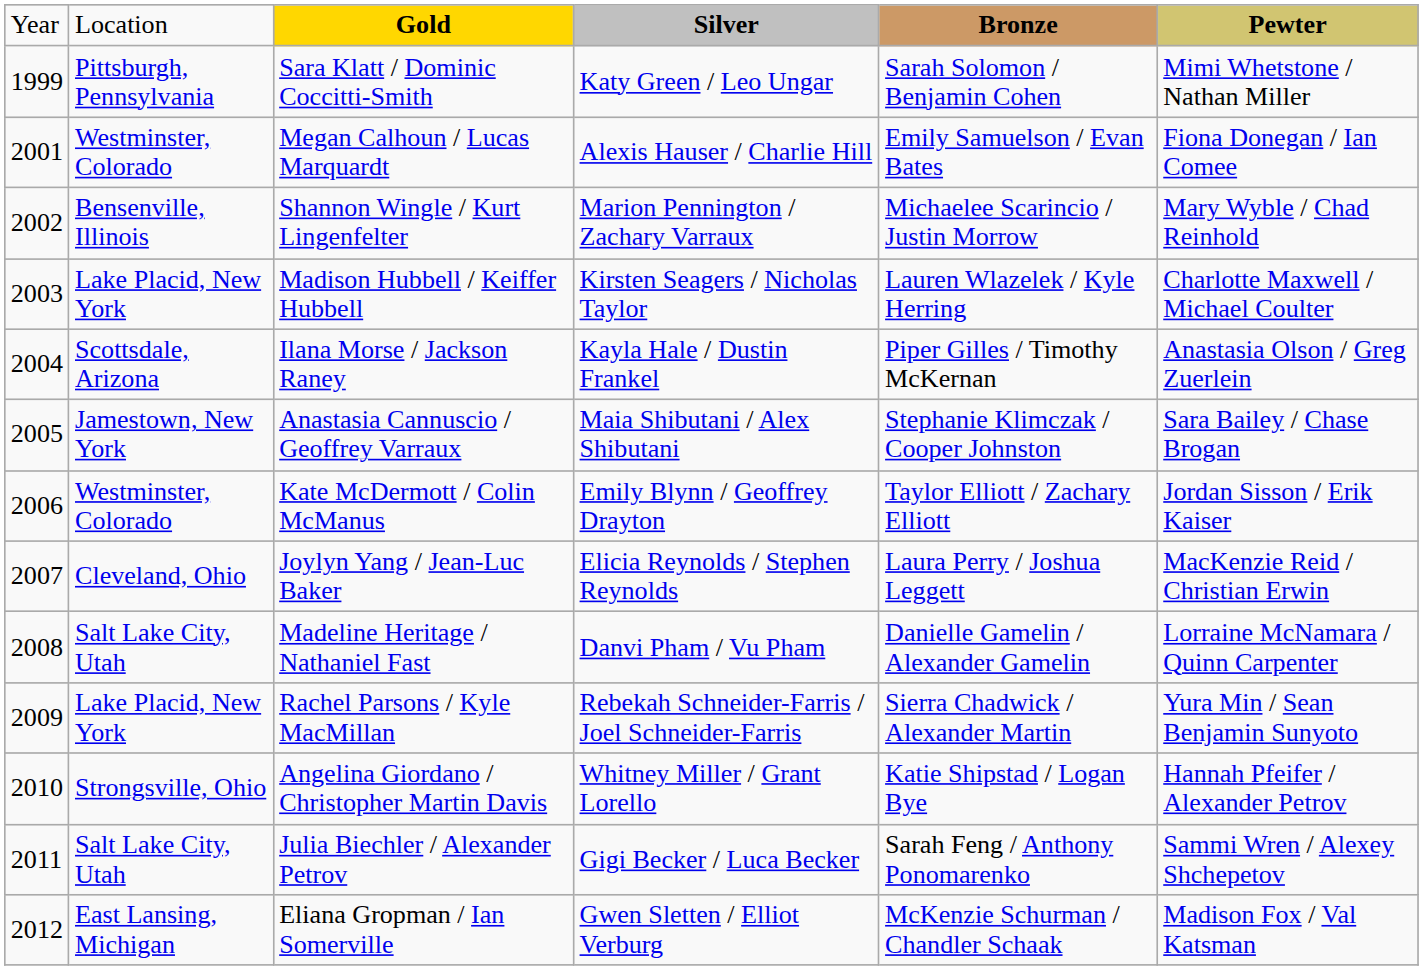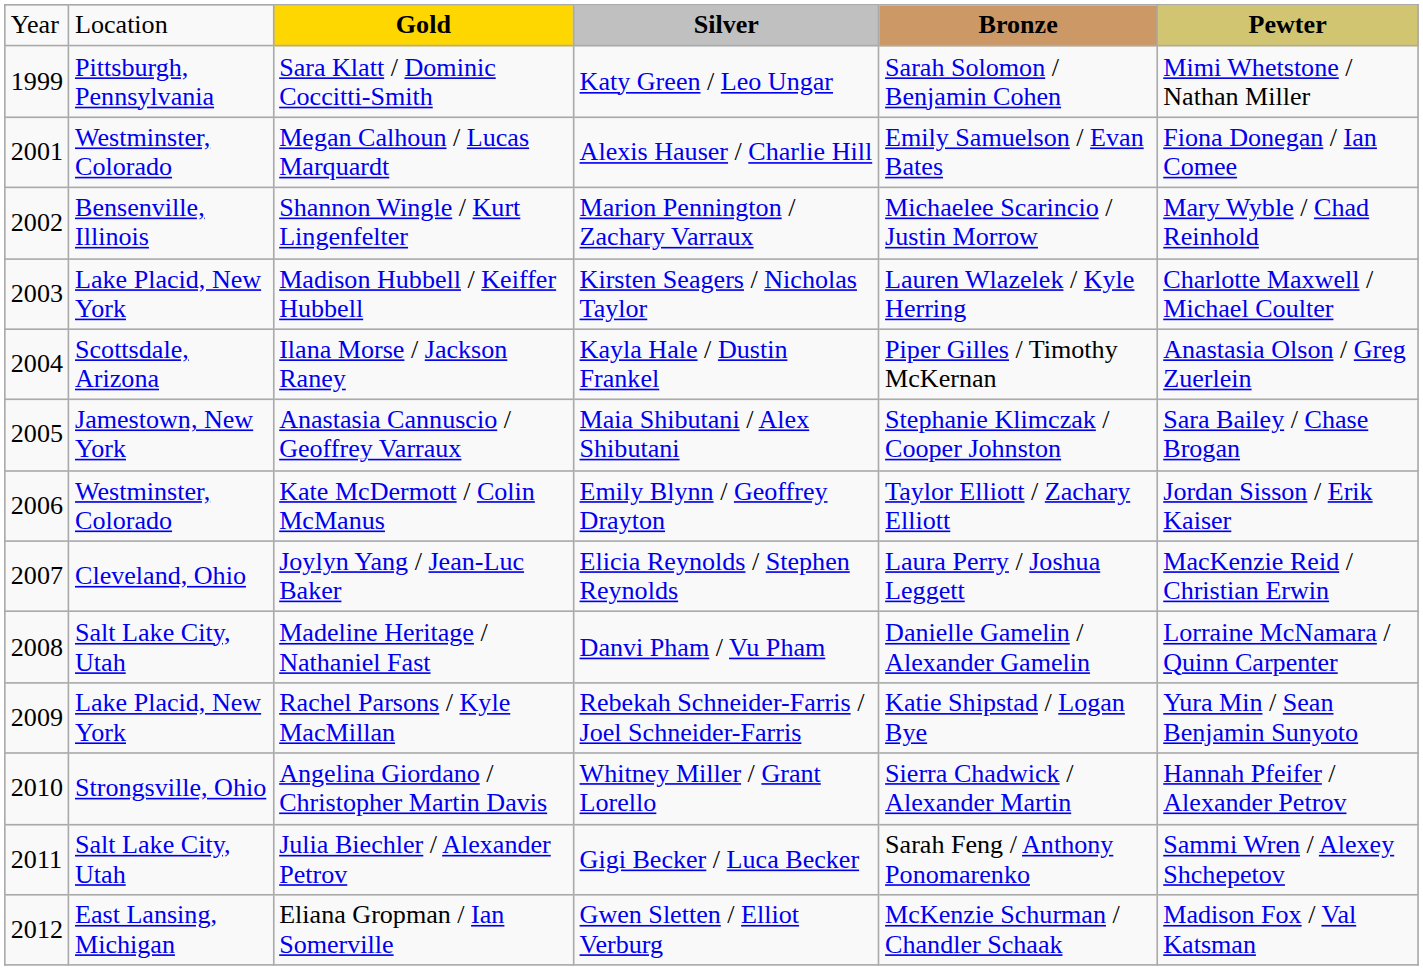 <table class="wikitable">
 <tr>
 <td>Year</td>
 <td>Location</td>
 <td align="center" bgcolor="gold"><strong>Gold</strong></td>
 <td align="center" bgcolor="silver"><strong>Silver</strong></td>
 <td align="center" bgcolor="cc9966"><strong>Bronze</strong></td>
 <td align="center" bgcolor="#d1c571"><strong>Pewter</strong></td>
 </tr>
 <tr>
 <td>1999</td>
 <td><a href='#'>Pittsburgh, Pennsylvania</a></td>
 <td><a href='#'>Sara Klatt</a> / <a href='#'>Dominic Coccitti-Smith</a></td>
 <td><a href='#'>Katy Green</a> / <a href='#'>Leo Ungar</a></td>
 <td><a href='#'>Sarah Solomon</a> / <a href='#'>Benjamin Cohen</a></td>
 <td><a href='#'>Mimi Whetstone</a> / Nathan Miller</td>
 </tr>
 <tr>
 <td>2001</td>
 <td><a href='#'>Westminster, Colorado</a></td>
 <td><a href='#'>Megan Calhoun</a> / <a href='#'>Lucas Marquardt</a></td>
 <td><a href='#'>Alexis Hauser</a> / <a href='#'>Charlie Hill</a></td>
 <td><a href='#'>Emily Samuelson</a> / <a href='#'>Evan Bates</a></td>
 <td><a href='#'>Fiona Donegan</a> / <a href='#'>Ian Comee</a></td>
 </tr>
 <tr>
 <td>2002</td>
 <td><a href='#'>Bensenville, Illinois</a></td>
 <td><a href='#'>Shannon Wingle</a> / <a href='#'>Kurt Lingenfelter</a></td>
 <td><a href='#'>Marion Pennington</a> / <a href='#'>Zachary Varraux</a></td>
 <td><a href='#'>Michaelee Scarincio</a> / <a href='#'>Justin Morrow</a></td>
 <td><a href='#'>Mary Wyble</a> / <a href='#'>Chad Reinhold</a></td>
 </tr>
 <tr>
 <td>2003</td>
 <td><a href='#'>Lake Placid, New York</a></td>
 <td><a href='#'>Madison Hubbell</a> / <a href='#'>Keiffer Hubbell</a></td>
 <td><a href='#'>Kirsten Seagers</a> / <a href='#'>Nicholas Taylor</a></td>
 <td><a href='#'>Lauren Wlazelek</a> / <a href='#'>Kyle Herring</a></td>
 <td><a href='#'>Charlotte Maxwell</a> / <a href='#'>Michael Coulter</a></td>
 </tr>
 <tr>
 <td>2004</td>
 <td><a href='#'>Scottsdale, Arizona</a></td>
 <td><a href='#'>Ilana Morse</a> / <a href='#'>Jackson Raney</a></td>
 <td><a href='#'>Kayla Hale</a> / <a href='#'>Dustin Frankel</a></td>
 <td><a href='#'>Piper Gilles</a> / Timothy McKernan</td>
 <td><a href='#'>Anastasia Olson</a> / <a href='#'>Greg Zuerlein</a></td>
 </tr>
 <tr>
 <td>2005</td>
 <td><a href='#'>Jamestown, New York</a></td>
 <td><a href='#'>Anastasia Cannuscio</a> / <a href='#'>Geoffrey Varraux</a></td>
 <td><a href='#'>Maia Shibutani</a> / <a href='#'>Alex Shibutani</a></td>
 <td><a href='#'>Stephanie Klimczak</a> / <a href='#'>Cooper Johnston</a></td>
 <td><a href='#'>Sara Bailey</a> / <a href='#'>Chase Brogan</a></td>
 </tr>
 <tr>
 <td>2006</td>
 <td><a href='#'>Westminster, Colorado</a></td>
 <td><a href='#'>Kate McDermott</a> / <a href='#'>Colin McManus</a></td>
 <td><a href='#'>Emily Blynn</a> / <a href='#'>Geoffrey Drayton</a></td>
 <td><a href='#'>Taylor Elliott</a> / <a href='#'>Zachary Elliott</a></td>
 <td><a href='#'>Jordan Sisson</a> / <a href='#'>Erik Kaiser</a></td>
 </tr>
 <tr>
 <td>2007</td>
 <td><a href='#'>Cleveland, Ohio</a></td>
 <td><a href='#'>Joylyn Yang</a> / <a href='#'>Jean-Luc Baker</a></td>
 <td><a href='#'>Elicia Reynolds</a> / <a href='#'>Stephen Reynolds</a></td>
 <td><a href='#'>Laura Perry</a> / <a href='#'>Joshua Leggett</a></td>
 <td><a href='#'>MacKenzie Reid</a> / <a href='#'>Christian Erwin</a></td>
 </tr>
 <tr>
 <td>2008</td>
 <td><a href='#'>Salt Lake City, Utah</a></td>
 <td><a href='#'>Madeline Heritage</a> / <a href='#'>Nathaniel Fast</a></td>
 <td><a href='#'>Danvi Pham</a> / <a href='#'>Vu Pham</a></td>
 <td><a href='#'>Danielle Gamelin</a> / <a href='#'>Alexander Gamelin</a></td>
 <td><a href='#'>Lorraine McNamara</a> / <a href='#'>Quinn Carpenter</a></td>
 </tr>
 <tr>
 <td>2009</td>
 <td><a href='#'>Lake Placid, New York</a></td>
 <td><a href='#'>Rachel Parsons</a> / <a href='#'>Kyle MacMillan</a></td>
 <td><a href='#'>Rebekah Schneider-Farris</a> / <a href='#'>Joel Schneider-Farris</a></td>
-<td><a href='#'>Sierra Chadwick</a> / <a href='#'>Alexander Martin</a></td>
+<td><a href='#'>Katie Shipstad</a> / <a href='#'>Logan Bye</a></td>
 <td><a href='#'>Yura Min</a> / <a href='#'>Sean Benjamin Sunyoto</a></td>
 </tr>
 <tr>
 <td>2010</td>
 <td><a href='#'>Strongsville, Ohio</a></td>
 <td><a href='#'>Angelina Giordano</a> / <a href='#'>Christopher Martin Davis</a></td>
 <td><a href='#'>Whitney Miller</a> / <a href='#'>Grant Lorello</a></td>
-<td><a href='#'>Katie Shipstad</a> / <a href='#'>Logan Bye</a></td>
+<td><a href='#'>Sierra Chadwick</a> / <a href='#'>Alexander Martin</a></td>
 <td><a href='#'>Hannah Pfeifer</a> / <a href='#'>Alexander Petrov</a></td>
 </tr>
 <tr>
 <td>2011</td>
 <td><a href='#'>Salt Lake City, Utah</a></td>
 <td><a href='#'>Julia Biechler</a> / <a href='#'>Alexander Petrov</a></td>
 <td><a href='#'>Gigi Becker</a> / <a href='#'>Luca Becker</a></td>
 <td>Sarah Feng / <a href='#'>Anthony Ponomarenko</a></td>
 <td><a href='#'>Sammi Wren</a> / <a href='#'>Alexey Shchepetov</a></td>
 </tr>
 <tr>
 <td>2012</td>
 <td><a href='#'>East Lansing, Michigan</a></td>
 <td>Eliana Gropman / <a href='#'>Ian Somerville</a></td>
 <td><a href='#'>Gwen Sletten</a> / <a href='#'>Elliot Verburg</a></td>
 <td><a href='#'>McKenzie Schurman</a> / <a href='#'>Chandler Schaak</a></td>
 <td><a href='#'>Madison Fox</a> / <a href='#'>Val Katsman</a></td>
 </tr>
 </table>
